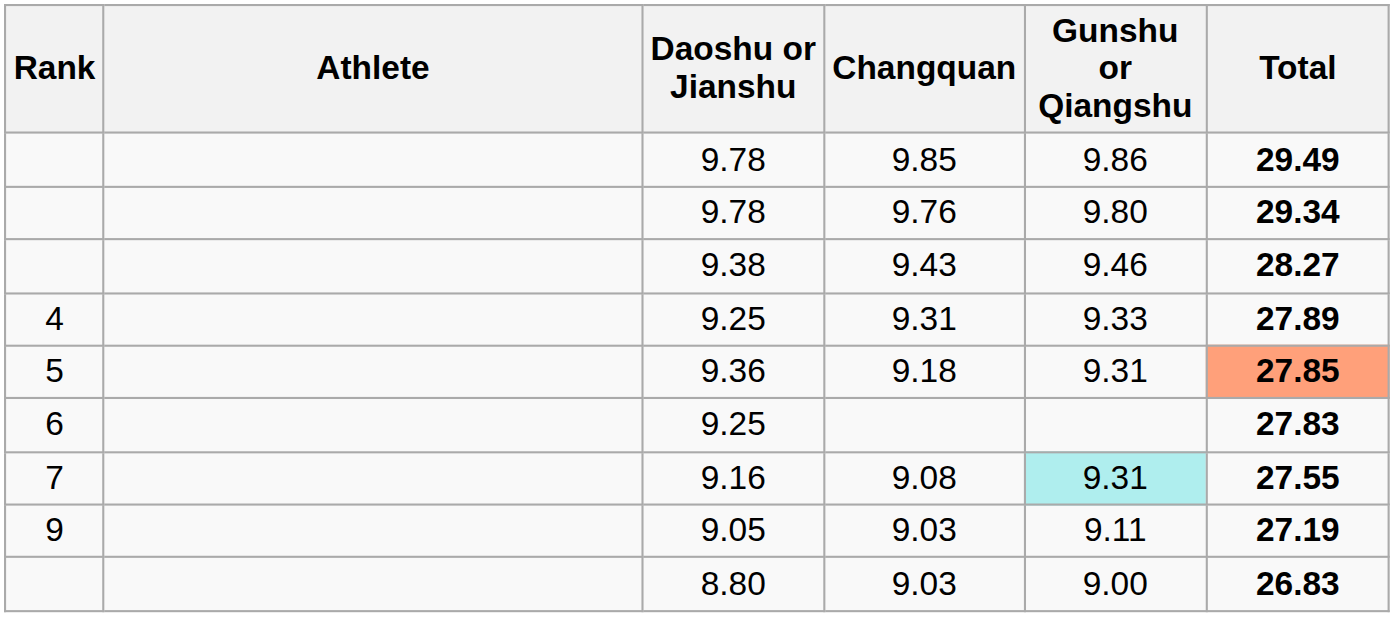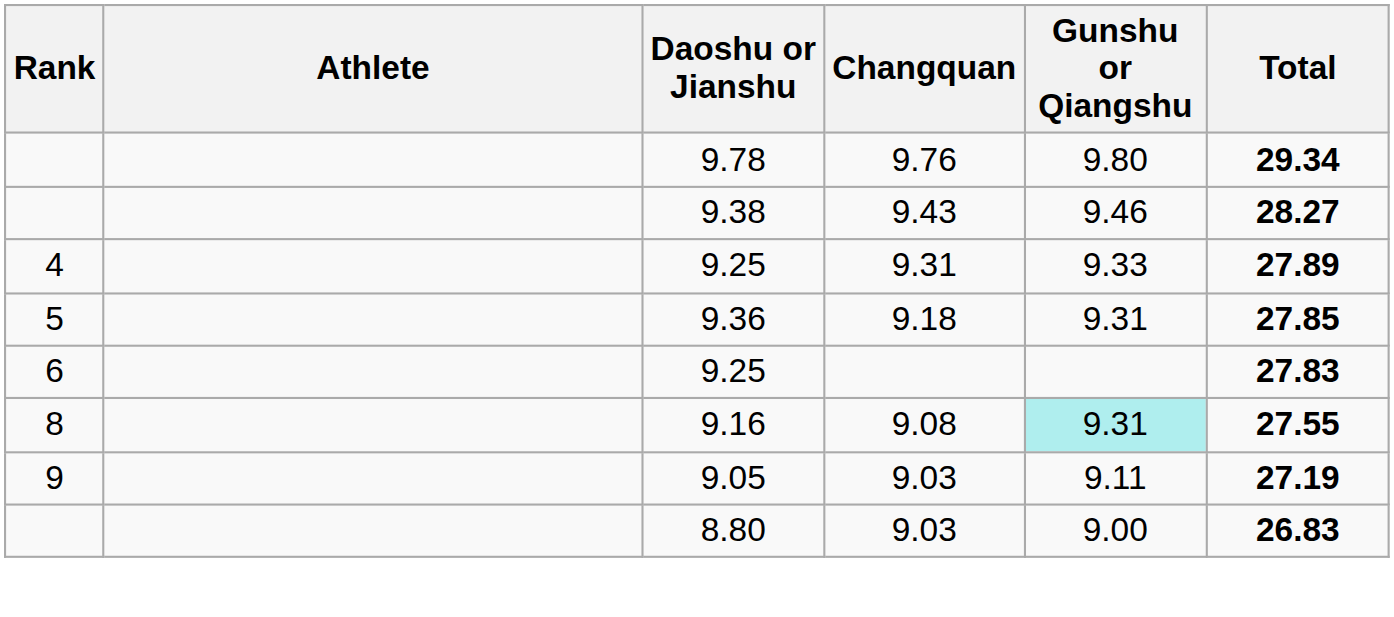 <table class=wikitable style="text-align:center">
 <tr>
 <th width=40>Rank</th>
 <th width=250>Athlete</th>
 <th width=80>Daoshu or<br>Jianshu</th>
 <th width=80>Changquan</th>
 <th width=80>Gunshu or<br>Qiangshu</th>
 <th width=80>Total</th>
-</tr>
-<tr>
-<td></td>
-<td align=left></td>
-<td>9.78</td>
-<td>9.85</td>
-<td>9.86</td>
-<td><strong>29.49</strong></td>
 </tr>
 <tr>
 <td></td>
 <td align=left></td>
 <td>9.78</td>
 <td>9.76</td>
 <td>9.80</td>
 <td><strong>29.34</strong></td>
 </tr>
 <tr>
 <td></td>
 <td align=left></td>
 <td>9.38</td>
 <td>9.43</td>
 <td>9.46</td>
 <td><strong>28.27</strong></td>
 </tr>
 <tr>
 <td>4</td>
 <td align=left></td>
 <td>9.25</td>
 <td>9.31</td>
 <td>9.33</td>
 <td><strong>27.89</strong></td>
 </tr>
 <tr>
 <td>5</td>
 <td align=left></td>
 <td>9.36</td>
 <td>9.18</td>
 <td>9.31</td>
-<td style="background: lightsalmon;"><strong>27.85</strong></td>
+<td><strong>27.85</strong></td>
 </tr>
 <tr>
 <td>6</td>
 <td align=left></td>
 <td>9.25</td>
 <td></td>
 <td></td>
 <td><strong>27.83</strong></td>
 </tr>
 <tr>
-<td>7</td>
+<td>8</td>
 <td align=left></td>
 <td>9.16</td>
 <td>9.08</td>
 <td style="background: paleturquoise;">9.31</td>
 <td><strong>27.55</strong></td>
 </tr>
 <tr>
 <td>9</td>
 <td align=left></td>
 <td>9.05</td>
 <td>9.03</td>
 <td>9.11</td>
 <td><strong>27.19</strong></td>
 </tr>
 <tr>
 <td></td>
 <td align=left></td>
 <td>8.80</td>
 <td>9.03</td>
 <td>9.00</td>
 <td><strong>26.83</strong></td>
 </tr>
 </table>
